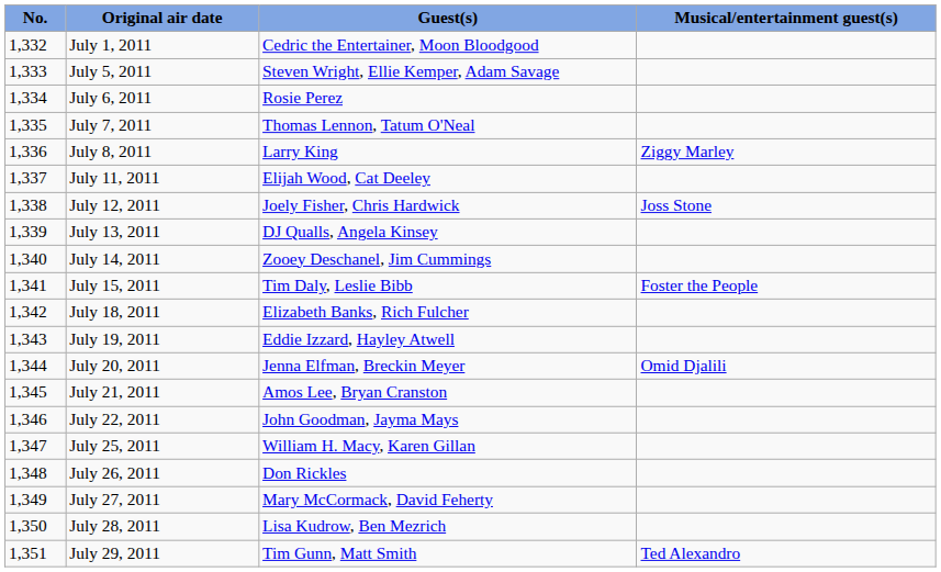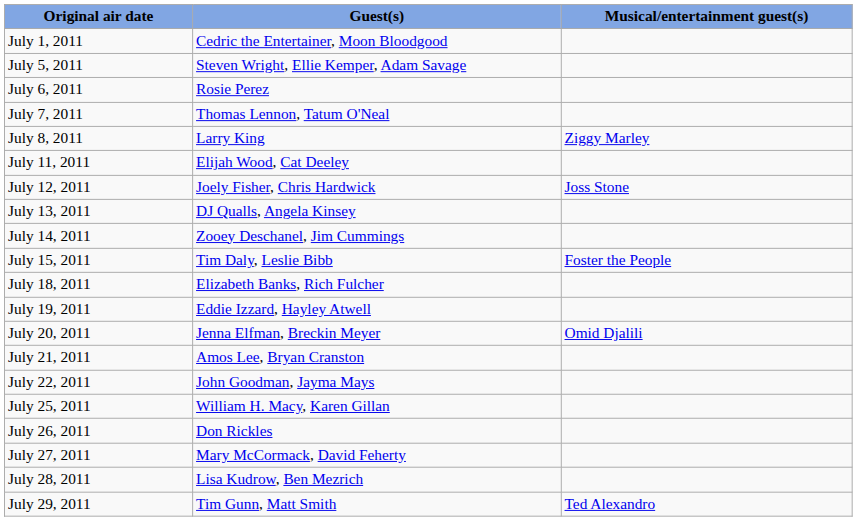 <table class="wikitable plainrowheaders" style="width:100%;">
 <tr>
-<th style="width:50px; background:#81a6e3;">No.</th>
 <th style="width:175px; background:#81a6e3;">Original air date</th>
 <th style="width:350px; background:#81a6e3;">Guest(s)</th>
 <th style="width:275px; background:#81a6e3;">Musical/entertainment guest(s)</th>
 </tr>
 <tr>
-<td>1,332</td>
 <td>July 1, 2011</td>
 <td><a href='#'>Cedric the Entertainer</a>, <a href='#'>Moon Bloodgood</a></td>
 <td></td>
 </tr>
 <tr>
-<td>1,333</td>
 <td>July 5, 2011</td>
 <td><a href='#'>Steven Wright</a>, <a href='#'>Ellie Kemper</a>, <a href='#'>Adam Savage</a></td>
 <td></td>
 </tr>
 <tr>
-<td>1,334</td>
 <td>July 6, 2011</td>
 <td><a href='#'>Rosie Perez</a></td>
 <td></td>
 </tr>
 <tr>
-<td>1,335</td>
 <td>July 7, 2011</td>
 <td><a href='#'>Thomas Lennon</a>, <a href='#'>Tatum O'Neal</a></td>
 <td></td>
 </tr>
 <tr>
-<td>1,336</td>
 <td>July 8, 2011</td>
 <td><a href='#'>Larry King</a></td>
 <td><a href='#'>Ziggy Marley</a></td>
 </tr>
 <tr>
-<td>1,337</td>
 <td>July 11, 2011</td>
 <td><a href='#'>Elijah Wood</a>, <a href='#'>Cat Deeley</a></td>
 <td></td>
 </tr>
 <tr>
-<td>1,338</td>
 <td>July 12, 2011</td>
 <td><a href='#'>Joely Fisher</a>, <a href='#'>Chris Hardwick</a></td>
 <td><a href='#'>Joss Stone</a></td>
 </tr>
 <tr>
-<td>1,339</td>
 <td>July 13, 2011</td>
 <td><a href='#'>DJ Qualls</a>, <a href='#'>Angela Kinsey</a></td>
 <td></td>
 </tr>
 <tr>
-<td>1,340</td>
 <td>July 14, 2011</td>
 <td><a href='#'>Zooey Deschanel</a>, <a href='#'>Jim Cummings</a></td>
 <td></td>
 </tr>
 <tr>
-<td>1,341</td>
 <td>July 15, 2011</td>
 <td><a href='#'>Tim Daly</a>, <a href='#'>Leslie Bibb</a></td>
 <td><a href='#'>Foster the People</a></td>
 </tr>
 <tr>
-<td>1,342</td>
 <td>July 18, 2011</td>
 <td><a href='#'>Elizabeth Banks</a>, <a href='#'>Rich Fulcher</a></td>
 <td></td>
 </tr>
 <tr>
-<td>1,343</td>
 <td>July 19, 2011</td>
 <td><a href='#'>Eddie Izzard</a>, <a href='#'>Hayley Atwell</a></td>
 <td></td>
 </tr>
 <tr>
-<td>1,344</td>
 <td>July 20, 2011</td>
 <td><a href='#'>Jenna Elfman</a>, <a href='#'>Breckin Meyer</a></td>
 <td><a href='#'>Omid Djalili</a></td>
 </tr>
 <tr>
-<td>1,345</td>
 <td>July 21, 2011</td>
 <td><a href='#'>Amos Lee</a>, <a href='#'>Bryan Cranston</a></td>
 <td></td>
 </tr>
 <tr>
-<td>1,346</td>
 <td>July 22, 2011</td>
 <td><a href='#'>John Goodman</a>, <a href='#'>Jayma Mays</a></td>
 <td></td>
 </tr>
 <tr>
-<td>1,347</td>
 <td>July 25, 2011</td>
 <td><a href='#'>William H. Macy</a>, <a href='#'>Karen Gillan</a></td>
 <td></td>
 </tr>
 <tr>
-<td>1,348</td>
 <td>July 26, 2011</td>
 <td><a href='#'>Don Rickles</a></td>
 <td></td>
 </tr>
 <tr>
-<td>1,349</td>
 <td>July 27, 2011</td>
 <td><a href='#'>Mary McCormack</a>, <a href='#'>David Feherty</a></td>
 <td></td>
 </tr>
 <tr>
-<td>1,350</td>
 <td>July 28, 2011</td>
 <td><a href='#'>Lisa Kudrow</a>, <a href='#'>Ben Mezrich</a></td>
 <td></td>
 </tr>
 <tr>
-<td>1,351</td>
 <td>July 29, 2011</td>
 <td><a href='#'>Tim Gunn</a>, <a href='#'>Matt Smith</a></td>
 <td><a href='#'>Ted Alexandro</a></td>
 </tr>
 </table>
